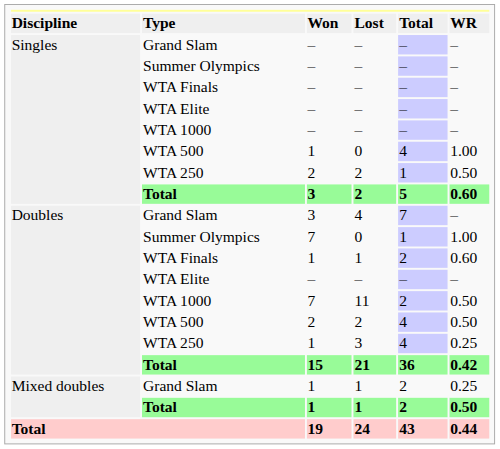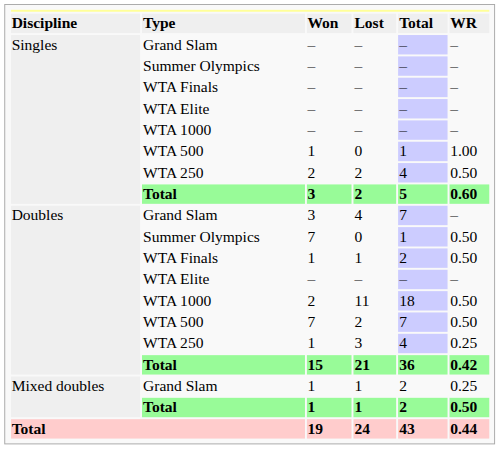 <table class="infobox vcard vevent nowrap" width="40%">
 <tr bgcolor=FFFF99>
 <th colspan=6></th>
 </tr>
 <tr style=background:#efefef;font-weight:bold>
 <td>Discipline</td>
 <td>Type</td>
 <td>Won</td>
 <td>Lost</td>
 <td>Total</td>
 <td>WR</td>
 </tr>
 <tr>
 <td rowspan="8" bgcolor="efefef">Singles</td>
 <td>Grand Slam</td>
 <td>–</td>
 <td>–</td>
 <td bgcolor="CCCCFF">–</td>
 <td>–</td>
 </tr>
 <tr>
 <td>Summer Olympics</td>
 <td>–</td>
 <td>–</td>
 <td bgcolor="CCCCFF">–</td>
 <td>–</td>
 </tr>
 <tr>
 <td>WTA Finals</td>
 <td>–</td>
 <td>–</td>
 <td bgcolor="CCCCFF">–</td>
 <td>–</td>
 </tr>
 <tr>
 <td>WTA Elite</td>
 <td>–</td>
 <td>–</td>
 <td bgcolor="CCCCFF">–</td>
 <td>–</td>
 </tr>
 <tr>
 <td>WTA 1000</td>
 <td>–</td>
 <td>–</td>
 <td bgcolor="CCCCFF">–</td>
 <td>–</td>
 </tr>
 <tr>
 <td>WTA 500</td>
 <td>1</td>
 <td>0</td>
-<td bgcolor="CCCCFF">4</td>
+<td bgcolor="CCCCFF">1</td>
 <td>1.00</td>
 </tr>
 <tr>
 <td>WTA 250</td>
 <td>2</td>
 <td>2</td>
-<td bgcolor="CCCCFF">1</td>
+<td bgcolor="CCCCFF">4</td>
 <td>0.50</td>
 </tr>
 <tr style=background:#98FB98;font-weight:bold>
 <td><strong>Total</strong></td>
 <td>3</td>
 <td>2</td>
 <td>5</td>
 <td>0.60</td>
 </tr>
 <tr>
 <td rowspan="8" bgcolor="efefef">Doubles</td>
 <td>Grand Slam</td>
 <td>3</td>
 <td>4</td>
 <td bgcolor="CCCCFF">7</td>
 <td>–</td>
 </tr>
 <tr>
 <td>Summer Olympics</td>
 <td>7</td>
 <td>0</td>
 <td bgcolor="CCCCFF">1</td>
-<td>1.00</td>
+<td>0.50</td>
 </tr>
 <tr>
 <td>WTA Finals</td>
 <td>1</td>
 <td>1</td>
 <td bgcolor="CCCCFF">2</td>
-<td>0.60</td>
+<td>0.50</td>
 </tr>
 <tr>
 <td>WTA Elite</td>
 <td>–</td>
 <td>–</td>
 <td bgcolor="CCCCFF">–</td>
 <td>–</td>
 </tr>
 <tr>
 <td>WTA 1000</td>
-<td>7</td>
+<td>2</td>
 <td>11</td>
-<td bgcolor="CCCCFF">2</td>
+<td bgcolor="CCCCFF">18</td>
 <td>0.50</td>
 </tr>
 <tr>
 <td>WTA 500</td>
+<td>7</td>
 <td>2</td>
-<td>2</td>
-<td bgcolor="CCCCFF">4</td>
+<td bgcolor="CCCCFF">7</td>
 <td>0.50</td>
 </tr>
 <tr>
 <td>WTA 250</td>
 <td>1</td>
 <td>3</td>
 <td bgcolor="CCCCFF">4</td>
 <td>0.25</td>
 </tr>
 <tr style=background:#98FB98;font-weight:bold>
 <td><strong>Total</strong></td>
 <td>15</td>
 <td>21</td>
 <td>36</td>
 <td>0.42</td>
 </tr>
 <tr>
 <td rowspan="2" bgcolor=efefef>Mixed doubles</td>
 <td>Grand Slam</td>
 <td>1</td>
 <td>1</td>
 <td>2</td>
 <td>0.25</td>
 </tr>
 <tr style=background:#98FB98;font-weight:bold>
 <td><strong>Total</strong></td>
 <td>1</td>
 <td>1</td>
 <td>2</td>
 <td>0.50</td>
 </tr>
 <tr style="background:#FCC;font-weight:bold">
 <td colspan="2"><strong>Total</strong></td>
 <td>19</td>
 <td>24</td>
 <td>43</td>
 <td>0.44</td>
 </tr>
 </table>
